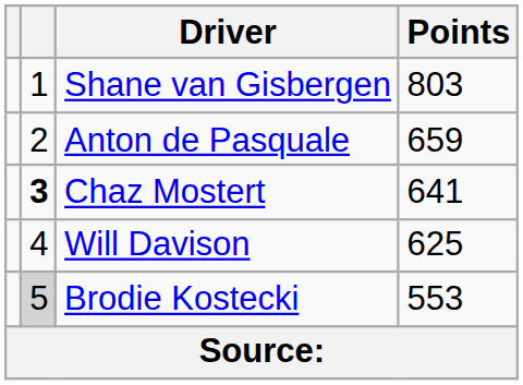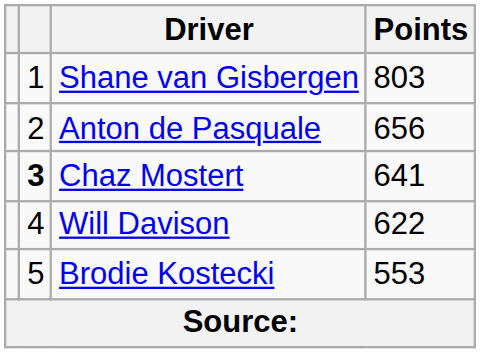 <table class="wikitable" style="font-size: 85%;">
 <tr>
 <th scope="col"></th>
 <th scope="col"></th>
 <th scope="col">Driver</th>
 <th scope="col">Points</th>
 </tr>
 <tr>
 <td align="left"></td>
 <td align="center">1</td>
 <td> <a href='#'>Shane van Gisbergen</a></td>
 <td align="left">803</td>
 </tr>
 <tr>
 <td align="left"></td>
 <td align="center">2</td>
 <td> <a href='#'>Anton de Pasquale</a></td>
-<td align="left">659</td>
+<td align="left">656</td>
 </tr>
 <tr>
 <td align="left"></td>
 <td align="center"><strong>3</strong></td>
 <td> <a href='#'>Chaz Mostert</a></td>
 <td align="left">641</td>
 </tr>
 <tr>
 <td align="left"></td>
 <td align="center">4</td>
 <td> <a href='#'>Will Davison</a></td>
-<td align="left">625</td>
+<td align="left">622</td>
 </tr>
 <tr>
 <td align="left"></td>
-<td align="center" style="background: lightgrey;">5</td>
+<td align="center">5</td>
 <td> <a href='#'>Brodie Kostecki</a></td>
 <td align="left">553</td>
 </tr>
 <tr>
 <th colspan=4>Source:</th>
 </tr>
 </table>
